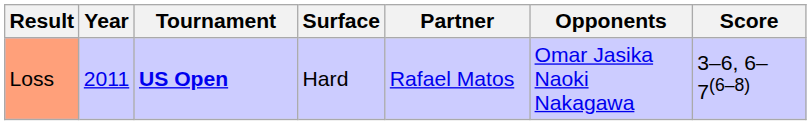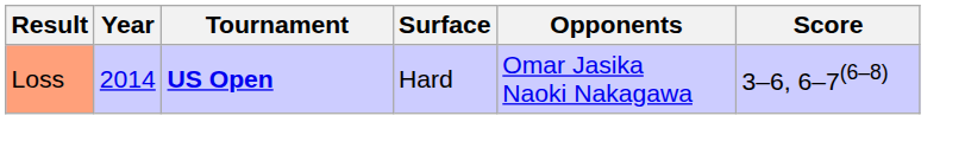 <table class="wikitable">
 <tr>
 <th style="width:40px;">Result</th>
 <th style="width:30px;">Year</th>
 <th style="width:140px;">Tournament</th>
 <th style="width:50px;">Surface</th>
-<th style="width:145px;">Partner</th>
 <th style="width:145px;">Opponents</th>
 <th style="width:110px;" class="unsortable">Score</th>
 </tr>
 <tr style="background:#ccccff;">
 <td bgcolor=ffa07a>Loss</td>
-<td><a href='#'>2011</a></td>
+<td><a href='#'>2014</a></td>
 <td><strong><a href='#'>US Open</a></strong></td>
 <td>Hard</td>
-<td> <a href='#'>Rafael Matos</a></td>
 <td> <a href='#'>Omar Jasika</a> <br> <a href='#'>Naoki Nakagawa</a></td>
 <td>3–6, 6–7<sup>(6–8)</sup></td>
 </tr>
 </table>
